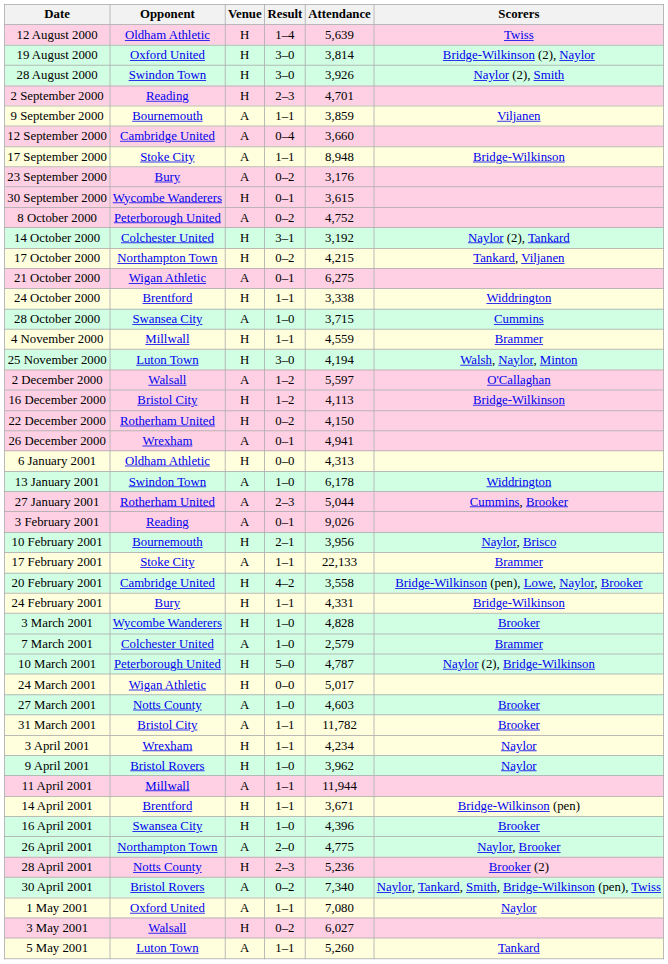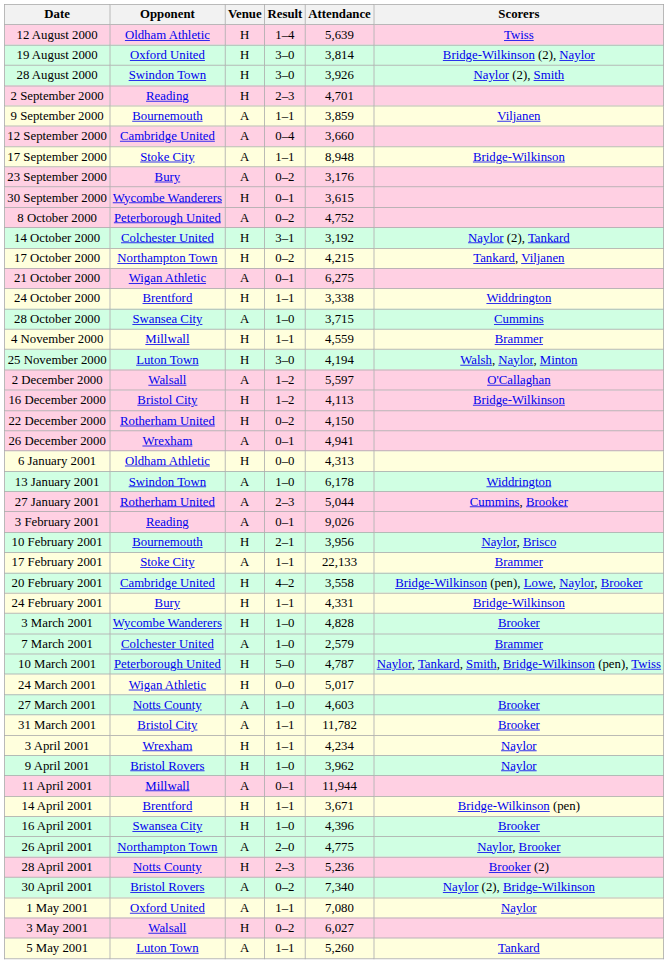 <table class="wikitable sortable" style="font-size:100%; text-align:center">
 <tr>
 <th>Date</th>
 <th>Opponent</th>
 <th>Venue</th>
 <th>Result</th>
 <th>Attendance</th>
 <th>Scorers</th>
 </tr>
 <tr style="background-color: #ffd0e3;">
 <td>12 August 2000</td>
 <td><a href='#'>Oldham Athletic</a></td>
 <td>H</td>
 <td>1–4</td>
 <td>5,639</td>
 <td><a href='#'>Twiss</a></td>
 </tr>
 <tr style="background-color: #d0ffe3;">
 <td>19 August 2000</td>
 <td><a href='#'>Oxford United</a></td>
 <td>H</td>
 <td>3–0</td>
 <td>3,814</td>
 <td><a href='#'>Bridge-Wilkinson</a> (2), <a href='#'>Naylor</a></td>
 </tr>
 <tr style="background-color: #d0ffe3;">
 <td>28 August 2000</td>
 <td><a href='#'>Swindon Town</a></td>
 <td>H</td>
 <td>3–0</td>
 <td>3,926</td>
 <td><a href='#'>Naylor</a> (2), <a href='#'>Smith</a></td>
 </tr>
 <tr style="background-color: #ffd0e3;">
 <td>2 September 2000</td>
 <td><a href='#'>Reading</a></td>
 <td>H</td>
 <td>2–3</td>
 <td>4,701</td>
 <td></td>
 </tr>
 <tr style="background-color: #ffffdd;">
 <td>9 September 2000</td>
 <td><a href='#'>Bournemouth</a></td>
 <td>A</td>
 <td>1–1</td>
 <td>3,859</td>
 <td><a href='#'>Viljanen</a></td>
 </tr>
 <tr style="background-color: #ffd0e3;">
 <td>12 September 2000</td>
 <td><a href='#'>Cambridge United</a></td>
 <td>A</td>
 <td>0–4</td>
 <td>3,660</td>
 <td></td>
 </tr>
 <tr style="background-color: #ffffdd;">
 <td>17 September 2000</td>
 <td><a href='#'>Stoke City</a></td>
 <td>A</td>
 <td>1–1</td>
 <td>8,948</td>
 <td><a href='#'>Bridge-Wilkinson</a></td>
 </tr>
 <tr style="background-color: #ffd0e3;">
 <td>23 September 2000</td>
 <td><a href='#'>Bury</a></td>
 <td>A</td>
 <td>0–2</td>
 <td>3,176</td>
 <td></td>
 </tr>
 <tr style="background-color: #ffd0e3;">
 <td>30 September 2000</td>
 <td><a href='#'>Wycombe Wanderers</a></td>
 <td>H</td>
 <td>0–1</td>
 <td>3,615</td>
 <td></td>
 </tr>
 <tr style="background-color: #ffd0e3;">
 <td>8 October 2000</td>
 <td><a href='#'>Peterborough United</a></td>
 <td>A</td>
 <td>0–2</td>
 <td>4,752</td>
 <td></td>
 </tr>
 <tr style="background-color: #d0ffe3;">
 <td>14 October 2000</td>
 <td><a href='#'>Colchester United</a></td>
 <td>H</td>
 <td>3–1</td>
 <td>3,192</td>
 <td><a href='#'>Naylor</a> (2), <a href='#'>Tankard</a></td>
 </tr>
 <tr style="background-color: #ffffdd;">
 <td>17 October 2000</td>
 <td><a href='#'>Northampton Town</a></td>
 <td>H</td>
 <td>0–2</td>
 <td>4,215</td>
 <td><a href='#'>Tankard</a>, <a href='#'>Viljanen</a></td>
 </tr>
 <tr style="background-color: #ffd0e3;">
 <td>21 October 2000</td>
 <td><a href='#'>Wigan Athletic</a></td>
 <td>A</td>
 <td>0–1</td>
 <td>6,275</td>
 <td></td>
 </tr>
 <tr style="background-color: #ffffdd;">
 <td>24 October 2000</td>
 <td><a href='#'>Brentford</a></td>
 <td>H</td>
 <td>1–1</td>
 <td>3,338</td>
 <td><a href='#'>Widdrington</a></td>
 </tr>
 <tr style="background-color: #d0ffe3;">
 <td>28 October 2000</td>
 <td><a href='#'>Swansea City</a></td>
 <td>A</td>
 <td>1–0</td>
 <td>3,715</td>
 <td><a href='#'>Cummins</a></td>
 </tr>
 <tr style="background-color: #ffffdd;">
 <td>4 November 2000</td>
 <td><a href='#'>Millwall</a></td>
 <td>H</td>
 <td>1–1</td>
 <td>4,559</td>
 <td><a href='#'>Brammer</a></td>
 </tr>
 <tr style="background-color: #d0ffe3;">
 <td>25 November 2000</td>
 <td><a href='#'>Luton Town</a></td>
 <td>H</td>
 <td>3–0</td>
 <td>4,194</td>
 <td><a href='#'>Walsh</a>, <a href='#'>Naylor</a>, <a href='#'>Minton</a></td>
 </tr>
 <tr style="background-color: #ffd0e3;">
 <td>2 December 2000</td>
 <td><a href='#'>Walsall</a></td>
 <td>A</td>
 <td>1–2</td>
 <td>5,597</td>
 <td><a href='#'>O'Callaghan</a></td>
 </tr>
 <tr style="background-color: #ffd0e3;">
 <td>16 December 2000</td>
 <td><a href='#'>Bristol City</a></td>
 <td>H</td>
 <td>1–2</td>
 <td>4,113</td>
 <td><a href='#'>Bridge-Wilkinson</a></td>
 </tr>
 <tr style="background-color: #ffd0e3;">
 <td>22 December 2000</td>
 <td><a href='#'>Rotherham United</a></td>
 <td>H</td>
 <td>0–2</td>
 <td>4,150</td>
 <td></td>
 </tr>
 <tr style="background-color: #ffd0e3;">
 <td>26 December 2000</td>
 <td><a href='#'>Wrexham</a></td>
 <td>A</td>
 <td>0–1</td>
 <td>4,941</td>
 <td></td>
 </tr>
 <tr style="background-color: #ffffdd;">
 <td>6 January 2001</td>
 <td><a href='#'>Oldham Athletic</a></td>
 <td>H</td>
 <td>0–0</td>
 <td>4,313</td>
 <td></td>
 </tr>
 <tr style="background-color: #d0ffe3;">
 <td>13 January 2001</td>
 <td><a href='#'>Swindon Town</a></td>
 <td>A</td>
 <td>1–0</td>
 <td>6,178</td>
 <td><a href='#'>Widdrington</a></td>
 </tr>
 <tr style="background-color: #ffd0e3;">
 <td>27 January 2001</td>
 <td><a href='#'>Rotherham United</a></td>
 <td>A</td>
 <td>2–3</td>
 <td>5,044</td>
 <td><a href='#'>Cummins</a>, <a href='#'>Brooker</a></td>
 </tr>
 <tr style="background-color: #ffd0e3;">
 <td>3 February 2001</td>
 <td><a href='#'>Reading</a></td>
 <td>A</td>
 <td>0–1</td>
 <td>9,026</td>
 <td></td>
 </tr>
 <tr style="background-color: #d0ffe3;">
 <td>10 February 2001</td>
 <td><a href='#'>Bournemouth</a></td>
 <td>H</td>
 <td>2–1</td>
 <td>3,956</td>
 <td><a href='#'>Naylor</a>, <a href='#'>Brisco</a></td>
 </tr>
 <tr style="background-color: #ffffdd;">
 <td>17 February 2001</td>
 <td><a href='#'>Stoke City</a></td>
 <td>A</td>
 <td>1–1</td>
 <td>22,133</td>
 <td><a href='#'>Brammer</a></td>
 </tr>
 <tr style="background-color: #d0ffe3;">
 <td>20 February 2001</td>
 <td><a href='#'>Cambridge United</a></td>
 <td>H</td>
 <td>4–2</td>
 <td>3,558</td>
 <td><a href='#'>Bridge-Wilkinson</a> (pen), <a href='#'>Lowe</a>, <a href='#'>Naylor</a>, <a href='#'>Brooker</a></td>
 </tr>
 <tr style="background-color: #ffffdd;">
 <td>24 February 2001</td>
 <td><a href='#'>Bury</a></td>
 <td>H</td>
 <td>1–1</td>
 <td>4,331</td>
 <td><a href='#'>Bridge-Wilkinson</a></td>
 </tr>
 <tr style="background-color: #d0ffe3;">
 <td>3 March 2001</td>
 <td><a href='#'>Wycombe Wanderers</a></td>
 <td>H</td>
 <td>1–0</td>
 <td>4,828</td>
 <td><a href='#'>Brooker</a></td>
 </tr>
 <tr style="background-color: #d0ffe3;">
 <td>7 March 2001</td>
 <td><a href='#'>Colchester United</a></td>
 <td>A</td>
 <td>1–0</td>
 <td>2,579</td>
 <td><a href='#'>Brammer</a></td>
 </tr>
 <tr style="background-color: #d0ffe3;">
 <td>10 March 2001</td>
 <td><a href='#'>Peterborough United</a></td>
 <td>H</td>
 <td>5–0</td>
 <td>4,787</td>
-<td><a href='#'>Naylor</a> (2), <a href='#'>Bridge-Wilkinson</a></td>
+<td><a href='#'>Naylor</a>, <a href='#'>Tankard</a>, <a href='#'>Smith</a>, <a href='#'>Bridge-Wilkinson</a> (pen), <a href='#'>Twiss</a></td>
 </tr>
 <tr style="background-color: #ffffdd;">
 <td>24 March 2001</td>
 <td><a href='#'>Wigan Athletic</a></td>
 <td>H</td>
 <td>0–0</td>
 <td>5,017</td>
 <td></td>
 </tr>
 <tr style="background-color: #d0ffe3;">
 <td>27 March 2001</td>
 <td><a href='#'>Notts County</a></td>
 <td>A</td>
 <td>1–0</td>
 <td>4,603</td>
 <td><a href='#'>Brooker</a></td>
 </tr>
 <tr style="background-color: #ffffdd;">
 <td>31 March 2001</td>
 <td><a href='#'>Bristol City</a></td>
 <td>A</td>
 <td>1–1</td>
 <td>11,782</td>
 <td><a href='#'>Brooker</a></td>
 </tr>
 <tr style="background-color: #ffffdd;">
 <td>3 April 2001</td>
 <td><a href='#'>Wrexham</a></td>
 <td>H</td>
 <td>1–1</td>
 <td>4,234</td>
 <td><a href='#'>Naylor</a></td>
 </tr>
 <tr style="background-color: #d0ffe3;">
 <td>9 April 2001</td>
 <td><a href='#'>Bristol Rovers</a></td>
 <td>H</td>
 <td>1–0</td>
 <td>3,962</td>
 <td><a href='#'>Naylor</a></td>
 </tr>
 <tr style="background-color: #ffd0e3;">
 <td>11 April 2001</td>
 <td><a href='#'>Millwall</a></td>
 <td>A</td>
-<td>1–1</td>
+<td>0–1</td>
 <td>11,944</td>
 <td></td>
 </tr>
 <tr style="background-color: #ffffdd;">
 <td>14 April 2001</td>
 <td><a href='#'>Brentford</a></td>
 <td>H</td>
 <td>1–1</td>
 <td>3,671</td>
 <td><a href='#'>Bridge-Wilkinson</a> (pen)</td>
 </tr>
 <tr style="background-color: #d0ffe3;">
 <td>16 April 2001</td>
 <td><a href='#'>Swansea City</a></td>
 <td>H</td>
 <td>1–0</td>
 <td>4,396</td>
 <td><a href='#'>Brooker</a></td>
 </tr>
 <tr style="background-color: #d0ffe3;">
 <td>26 April 2001</td>
 <td><a href='#'>Northampton Town</a></td>
 <td>A</td>
 <td>2–0</td>
 <td>4,775</td>
 <td><a href='#'>Naylor</a>, <a href='#'>Brooker</a></td>
 </tr>
 <tr style="background-color: #ffd0e3;">
 <td>28 April 2001</td>
 <td><a href='#'>Notts County</a></td>
 <td>H</td>
 <td>2–3</td>
 <td>5,236</td>
 <td><a href='#'>Brooker</a> (2)</td>
 </tr>
 <tr style="background-color: #d0ffe3;">
 <td>30 April 2001</td>
 <td><a href='#'>Bristol Rovers</a></td>
 <td>A</td>
 <td>0–2</td>
 <td>7,340</td>
-<td><a href='#'>Naylor</a>, <a href='#'>Tankard</a>, <a href='#'>Smith</a>, <a href='#'>Bridge-Wilkinson</a> (pen), <a href='#'>Twiss</a></td>
+<td><a href='#'>Naylor</a> (2), <a href='#'>Bridge-Wilkinson</a></td>
 </tr>
 <tr style="background-color: #ffffdd;">
 <td>1 May 2001</td>
 <td><a href='#'>Oxford United</a></td>
 <td>A</td>
 <td>1–1</td>
 <td>7,080</td>
 <td><a href='#'>Naylor</a></td>
 </tr>
 <tr style="background-color: #ffd0e3;">
 <td>3 May 2001</td>
 <td><a href='#'>Walsall</a></td>
 <td>H</td>
 <td>0–2</td>
 <td>6,027</td>
 <td></td>
 </tr>
 <tr style="background-color: #ffffdd;">
 <td>5 May 2001</td>
 <td><a href='#'>Luton Town</a></td>
 <td>A</td>
 <td>1–1</td>
 <td>5,260</td>
 <td><a href='#'>Tankard</a></td>
 </tr>
 </table>
